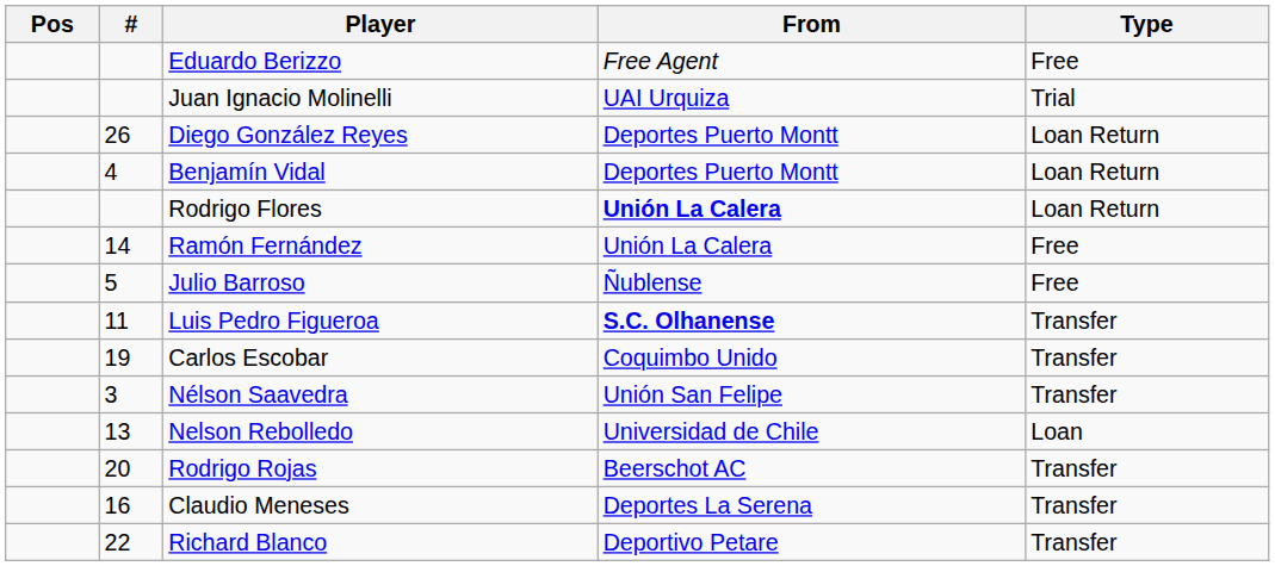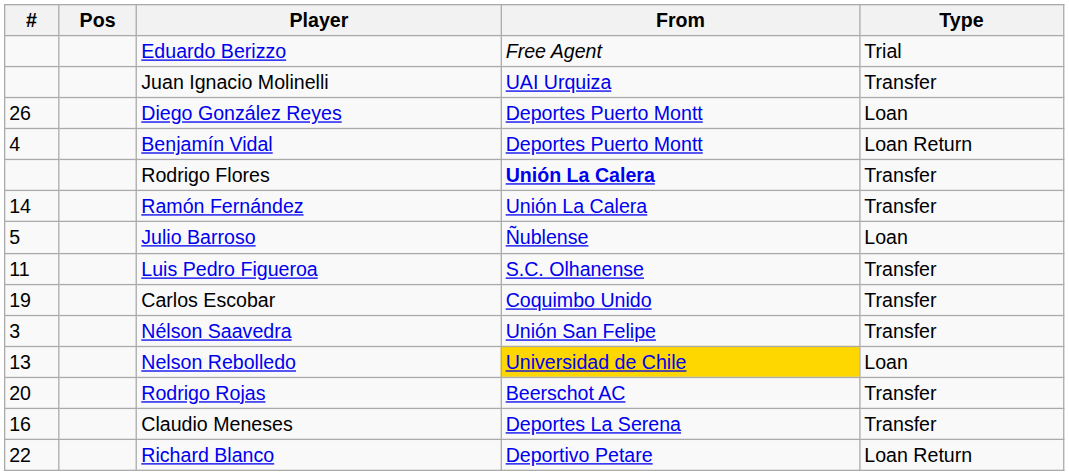 <table class="wikitable" style="width:65%; text-align:center; font-size:95%; text-align:left;">
 <tr>
+<th><strong>#</strong></th>
 <th><strong>Pos</strong></th>
-<th><strong>#</strong></th>
 <th><strong>Player</strong></th>
 <th><strong>From</strong></th>
 <th><strong>Type</strong></th>
 </tr>
 <tr>
 <td></td>
 <td></td>
 <td> <a href='#'>Eduardo Berizzo</a></td>
 <td><em>Free Agent</em></td>
-<td>Free</td>
+<td>Trial</td>
 </tr>
 <tr>
 <td></td>
 <td></td>
 <td> Juan Ignacio Molinelli</td>
 <td> <a href='#'>UAI Urquiza</a></td>
-<td>Trial</td>
+<td>Transfer</td>
 </tr>
 <tr>
+<td>26</td>
 <td></td>
-<td>26</td>
 <td> <a href='#'>Diego González Reyes</a></td>
 <td> <a href='#'>Deportes Puerto Montt</a></td>
-<td>Loan Return</td>
+<td>Loan</td>
 </tr>
 <tr>
+<td>4</td>
 <td></td>
-<td>4</td>
 <td> <a href='#'>Benjamín Vidal</a></td>
 <td> <a href='#'>Deportes Puerto Montt</a></td>
 <td>Loan Return</td>
 </tr>
 <tr>
 <td></td>
 <td></td>
 <td> Rodrigo Flores</td>
 <td><strong> <a href='#'>Unión La Calera</a></strong></td>
-<td>Loan Return</td>
-</tr>
-<tr>
-<td></td>
-<td>14</td>
-<td> <a href='#'>Ramón Fernández</a></td>
-<td> <a href='#'>Unión La Calera</a></td>
-<td>Free</td>
-</tr>
-<tr>
-<td></td>
-<td>5</td>
-<td> <a href='#'>Julio Barroso</a></td>
-<td> <a href='#'>Ñublense</a></td>
-<td>Free</td>
-</tr>
-<tr>
-<td></td>
-<td>11</td>
-<td> <a href='#'>Luis Pedro Figueroa</a></td>
-<td><strong> <a href='#'>S.C. Olhanense</a></strong></td>
 <td>Transfer</td>
 </tr>
 <tr>
+<td>14</td>
 <td></td>
+<td> <a href='#'>Ramón Fernández</a></td>
+<td> <a href='#'>Unión La Calera</a></td>
+<td>Transfer</td>
+</tr>
+<tr>
+<td>5</td>
+<td></td>
+<td> <a href='#'>Julio Barroso</a></td>
+<td> <a href='#'>Ñublense</a></td>
+<td>Loan</td>
+</tr>
+<tr>
+<td>11</td>
+<td></td>
+<td> <a href='#'>Luis Pedro Figueroa</a></td>
+<td> <a href='#'>S.C. Olhanense</a></td>
+<td>Transfer</td>
+</tr>
+<tr>
 <td>19</td>
+<td></td>
 <td> Carlos Escobar</td>
 <td> <a href='#'>Coquimbo Unido</a></td>
 <td>Transfer</td>
 </tr>
 <tr>
+<td>3</td>
 <td></td>
-<td>3</td>
 <td> <a href='#'>Nélson Saavedra</a></td>
 <td> <a href='#'>Unión San Felipe</a></td>
 <td>Transfer</td>
 </tr>
 <tr>
+<td>13</td>
 <td></td>
-<td>13</td>
 <td> <a href='#'>Nelson Rebolledo</a></td>
-<td> <a href='#'>Universidad de Chile</a></td>
+<td style="background: gold;"> <a href='#'>Universidad de Chile</a></td>
 <td>Loan</td>
 </tr>
 <tr>
+<td>20</td>
 <td></td>
-<td>20</td>
 <td> <a href='#'>Rodrigo Rojas</a></td>
 <td> <a href='#'>Beerschot AC</a></td>
 <td>Transfer</td>
 </tr>
 <tr>
+<td>16</td>
 <td></td>
-<td>16</td>
 <td> Claudio Meneses</td>
 <td> <a href='#'>Deportes La Serena</a></td>
 <td>Transfer</td>
 </tr>
 <tr>
+<td>22</td>
 <td></td>
-<td>22</td>
 <td> <a href='#'>Richard Blanco</a></td>
 <td> <a href='#'>Deportivo Petare</a></td>
-<td>Transfer</td>
+<td>Loan Return</td>
 </tr>
 </table>
